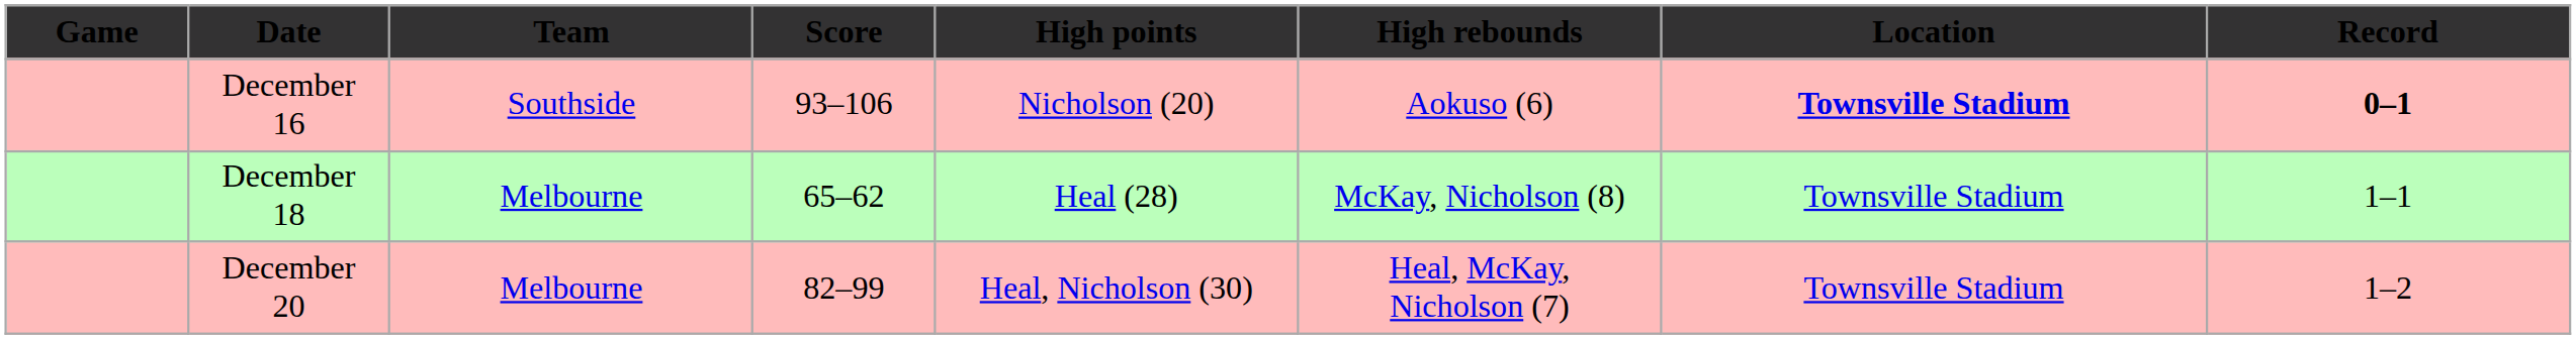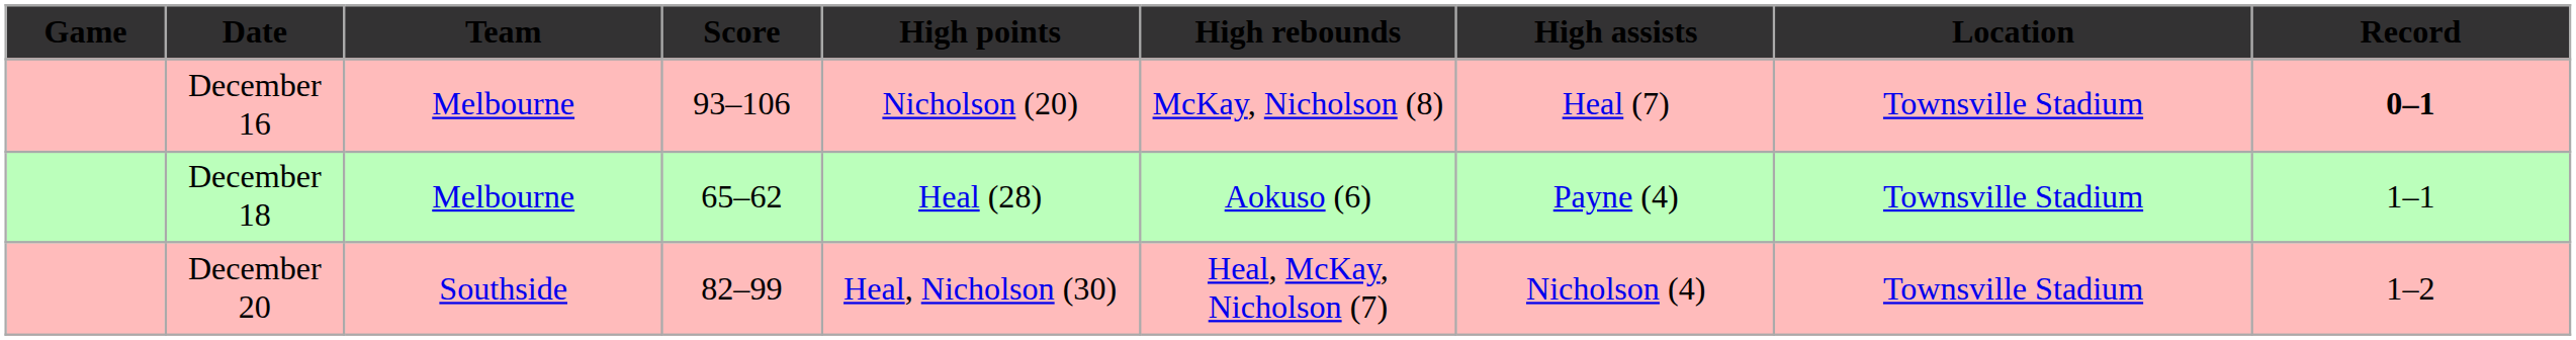 <table class="wikitable" style="font-size:90%; text-align: center; width: 90%; margin:1em auto;">
 <tr>
 <th style="background:#333233; width: 5%;"><span>Game</span></th>
 <th style="background:#333233; width: 5%;"><span>Date</span></th>
 <th style="background:#333233; width: 10%;"><span>Team</span></th>
 <th style="background:#333233; width: 5%;"><span>Score</span></th>
 <th style="background:#333233; width: 10%;"><span>High points</span></th>
 <th style="background:#333233; width: 10%;"><span>High rebounds</span></th>
+<th style="background:#333233; width: 10%;"><span>High assists</span></th>
 <th style="background:#333233; width: 15%;"><span>Location</span></th>
 <th style="background:#333233; width: 10%;"><span>Record</span></th>
 </tr>
 <tr style= "background:#fbb;">
 <td></td>
 <td>December <br> 16</td>
-<td><a href='#'>Southside</a></td>
+<td><a href='#'>Melbourne</a></td>
 <td>93–106</td>
 <td><a href='#'>Nicholson</a> (20)</td>
-<td><a href='#'>Aokuso</a> (6)</td>
-<td><strong><a href='#'>Townsville Stadium</a></strong></td>
+<td><a href='#'>McKay</a>, <a href='#'>Nicholson</a> (8)</td>
+<td><a href='#'>Heal</a> (7)</td>
+<td><a href='#'>Townsville Stadium</a></td>
 <td><strong>0–1</strong></td>
 </tr>
 <tr style= "background:#bfb;">
 <td></td>
 <td>December <br> 18</td>
 <td><a href='#'>Melbourne</a></td>
 <td>65–62</td>
 <td><a href='#'>Heal</a> (28)</td>
-<td><a href='#'>McKay</a>, <a href='#'>Nicholson</a> (8)</td>
+<td><a href='#'>Aokuso</a> (6)</td>
+<td><a href='#'>Payne</a> (4)</td>
 <td><a href='#'>Townsville Stadium</a></td>
 <td>1–1</td>
 </tr>
 <tr style= "background:#fbb;">
 <td></td>
 <td>December <br> 20</td>
-<td><a href='#'>Melbourne</a></td>
+<td><a href='#'>Southside</a></td>
 <td>82–99</td>
 <td><a href='#'>Heal</a>, <a href='#'>Nicholson</a> (30)</td>
 <td><a href='#'>Heal</a>, <a href='#'>McKay</a>,<br><a href='#'>Nicholson</a> (7)</td>
+<td><a href='#'>Nicholson</a> (4)</td>
 <td><a href='#'>Townsville Stadium</a></td>
 <td>1–2</td>
 </tr>
 </table>
